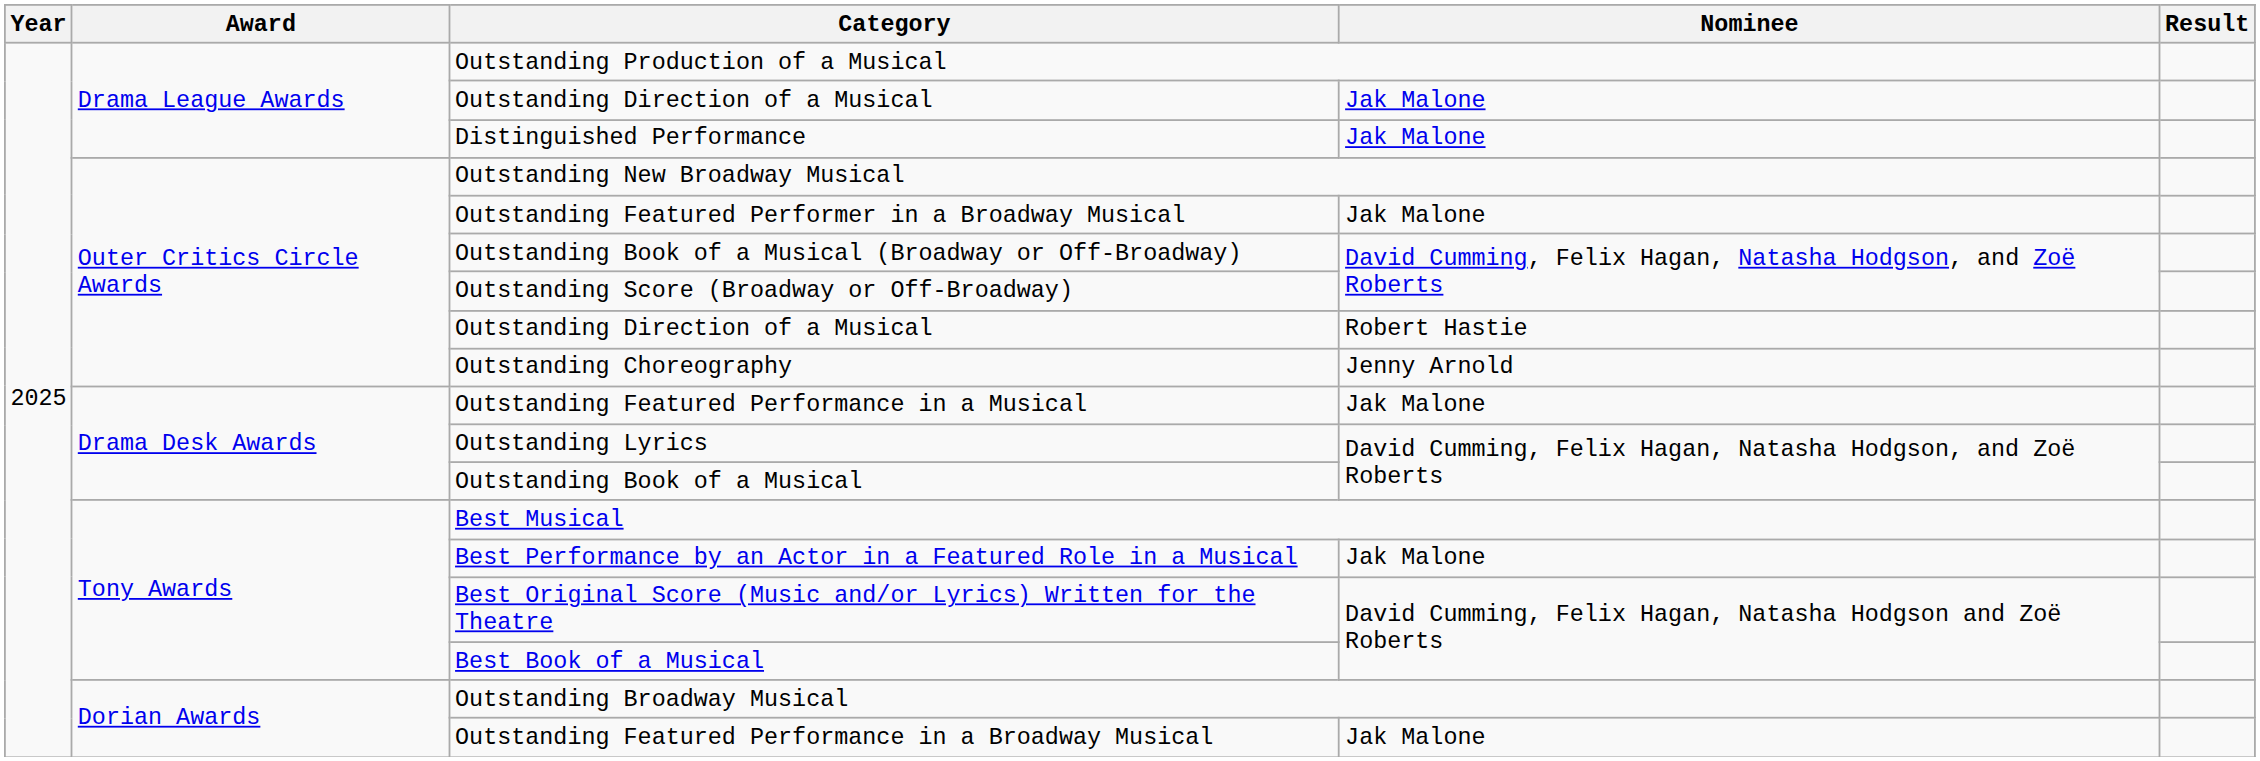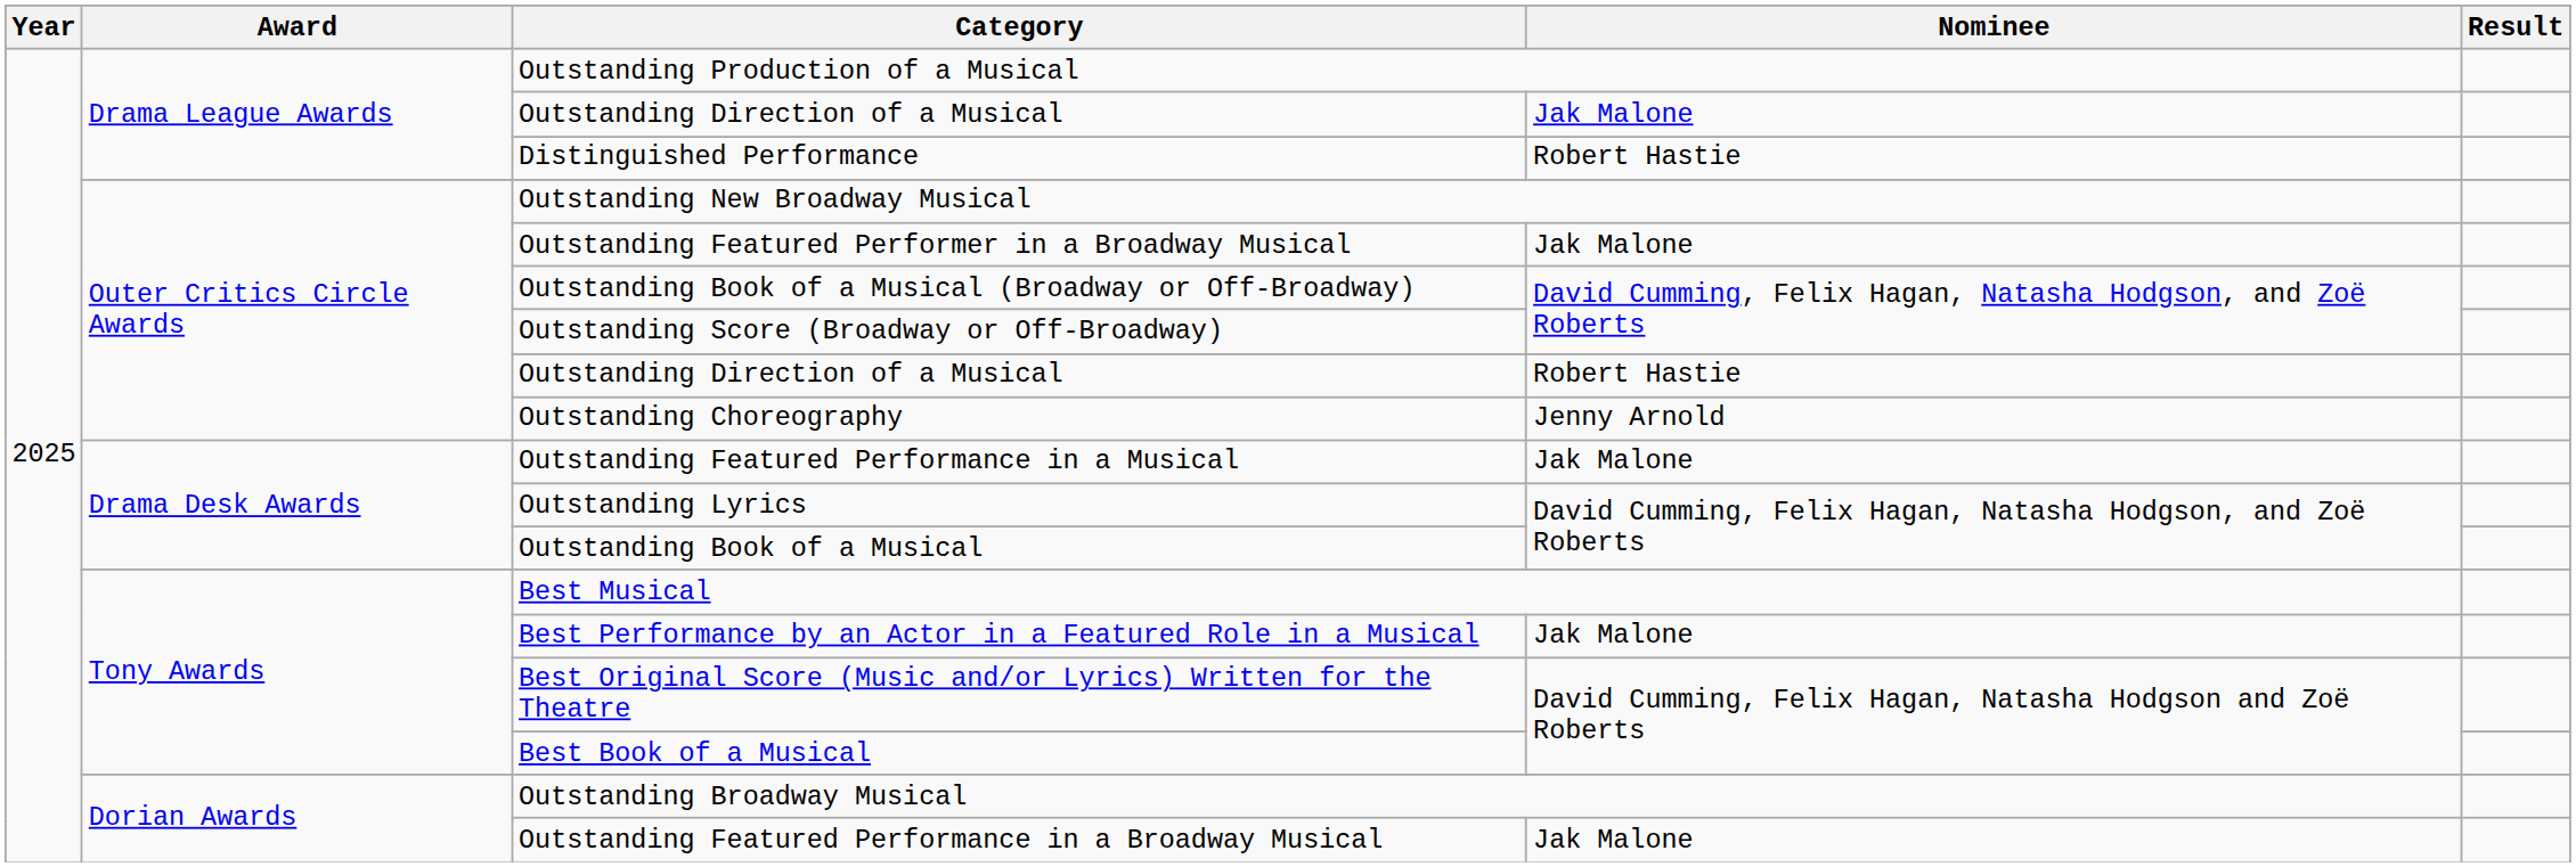 <table class="wikitable">
 <tr>
 <th>Year</th>
 <th>Award</th>
 <th>Category</th>
 <th>Nominee</th>
 <th>Result</th>
 </tr>
 <tr>
 <td rowspan="18">2025</td>
 <td rowspan="3"><a href='#'>Drama League Awards</a></td>
 <td colspan="2">Outstanding Production of a Musical</td>
 <td></td>
 </tr>
 <tr>
 <td>Outstanding Direction of a Musical</td>
 <td><a href='#'>Jak Malone</a></td>
 <td></td>
 </tr>
 <tr>
 <td>Distinguished Performance</td>
-<td><a href='#'>Jak Malone</a></td>
+<td>Robert Hastie</td>
 <td></td>
 </tr>
 <tr>
 <td rowspan="6"><a href='#'>Outer Critics Circle Awards</a></td>
 <td colspan="2">Outstanding New Broadway Musical</td>
 <td></td>
 </tr>
 <tr>
 <td>Outstanding Featured Performer in a Broadway Musical</td>
 <td>Jak Malone</td>
 <td></td>
 </tr>
 <tr>
 <td>Outstanding Book of a Musical (Broadway or Off-Broadway)</td>
 <td rowspan="2"><a href='#'>David Cumming</a>, Felix Hagan, <a href='#'>Natasha Hodgson</a>, and <a href='#'>Zoë Roberts</a></td>
 <td></td>
 </tr>
 <tr>
 <td>Outstanding Score (Broadway or Off-Broadway)</td>
 <td></td>
 </tr>
 <tr>
 <td>Outstanding Direction of a Musical</td>
 <td>Robert Hastie</td>
 <td></td>
 </tr>
 <tr>
 <td>Outstanding Choreography</td>
 <td>Jenny Arnold</td>
 <td></td>
 </tr>
 <tr>
 <td rowspan="3"><a href='#'>Drama Desk Awards</a></td>
 <td>Outstanding Featured Performance in a Musical</td>
 <td>Jak Malone</td>
 <td></td>
 </tr>
 <tr>
 <td>Outstanding Lyrics</td>
 <td rowspan="2">David Cumming, Felix Hagan, Natasha Hodgson, and Zoë Roberts</td>
 <td></td>
 </tr>
 <tr>
 <td>Outstanding Book of a Musical</td>
 <td></td>
 </tr>
 <tr>
 <td rowspan="4"><a href='#'>Tony Awards</a></td>
 <td colspan="2"><a href='#'>Best Musical</a></td>
 <td></td>
 </tr>
 <tr>
 <td><a href='#'>Best Performance by an Actor in a Featured Role in a Musical</a></td>
 <td>Jak Malone</td>
 <td></td>
 </tr>
 <tr>
 <td><a href='#'>Best Original Score (Music and/or Lyrics) Written for the Theatre</a></td>
 <td rowspan="2">David Cumming, Felix Hagan, Natasha Hodgson and Zoë Roberts</td>
 <td></td>
 </tr>
 <tr>
 <td><a href='#'>Best Book of a Musical</a></td>
 <td></td>
 </tr>
 <tr>
 <td rowspan="2"><a href='#'>Dorian Awards</a></td>
 <td colspan="2">Outstanding Broadway Musical</td>
 <td></td>
 </tr>
 <tr>
 <td>Outstanding Featured Performance in a Broadway Musical</td>
 <td>Jak Malone</td>
 <td></td>
 </tr>
 </table>
